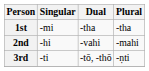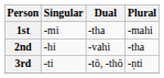 <table class="wikitable">
 <tr>
 <th>Person</th>
 <th>Singular</th>
 <th>Dual</th>
 <th>Plural</th>
 </tr>
 <tr>
 <th>1st</th>
 <td>-mi</td>
 <td>-tha</td>
-<td>-tha</td>
+<td>-mahi</td>
 </tr>
 <tr>
 <th>2nd</th>
 <td>-hi</td>
 <td>-vahi</td>
-<td>-mahi</td>
+<td>-tha</td>
 </tr>
 <tr>
 <th>3rd</th>
 <td>-ti</td>
 <td>-tō, -thō</td>
 <td>-ṇti</td>
 </tr>
 <tr>
 </tr>
 </table>
